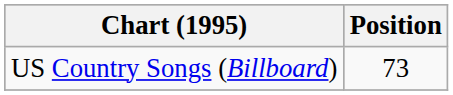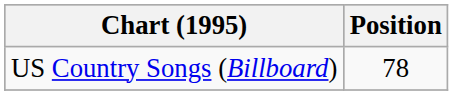 <table class="wikitable sortable">
 <tr>
 <th scope="col">Chart (1995)</th>
 <th scope="col">Position</th>
 </tr>
 <tr>
 <td>US <a href='#'>Country Songs</a> (<em><a href='#'>Billboard</a></em>)</td>
-<td align="center">73</td>
+<td align="center">78</td>
 </tr>
 </table>
